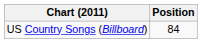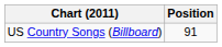 <table class="wikitable sortable">
 <tr>
 <th scope="col">Chart (2011)</th>
 <th scope="col">Position</th>
 </tr>
 <tr>
 <td>US <a href='#'>Country Songs</a> (<em><a href='#'>Billboard</a></em>)</td>
-<td align="center">84</td>
+<td align="center">91</td>
 </tr>
 </table>
